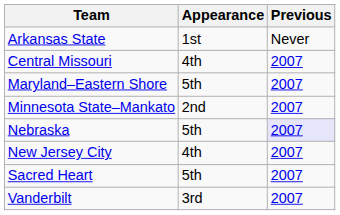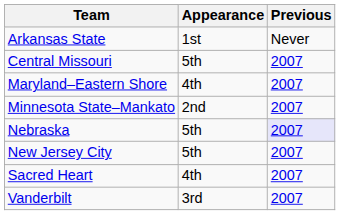 <table class="wikitable sortable">
 <tr>
 <th>Team</th>
 <th>Appearance</th>
 <th>Previous</th>
 </tr>
 <tr>
 <td><a href='#'>Arkansas State</a></td>
 <td>1st</td>
 <td>Never</td>
 </tr>
 <tr>
 <td><a href='#'>Central Missouri</a></td>
-<td>4th</td>
+<td>5th</td>
 <td><a href='#'>2007</a></td>
 </tr>
 <tr>
 <td><a href='#'>Maryland–Eastern Shore</a></td>
-<td>5th</td>
+<td>4th</td>
 <td><a href='#'>2007</a></td>
 </tr>
 <tr>
 <td><a href='#'>Minnesota State–Mankato</a></td>
 <td>2nd</td>
 <td><a href='#'>2007</a></td>
 </tr>
 <tr>
 <td><a href='#'>Nebraska</a></td>
 <td>5th</td>
 <td style="background: lavender;"><a href='#'>2007</a></td>
 </tr>
 <tr>
 <td><a href='#'>New Jersey City</a></td>
-<td>4th</td>
+<td>5th</td>
 <td><a href='#'>2007</a></td>
 </tr>
 <tr>
 <td><a href='#'>Sacred Heart</a></td>
-<td>5th</td>
+<td>4th</td>
 <td><a href='#'>2007</a></td>
 </tr>
 <tr>
 <td><a href='#'>Vanderbilt</a></td>
 <td>3rd</td>
 <td><a href='#'>2007</a></td>
 </tr>
 </table>
